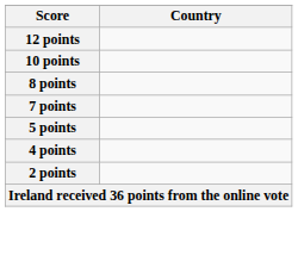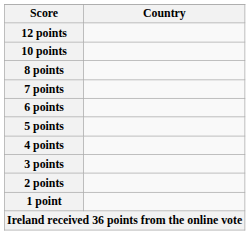 <table class="wikitable">
 <tr>
 </tr>
 <tr>
 <th scope="col" width="33%">Score</th>
 <th scope="col">Country</th>
 </tr>
 <tr>
 <th scope="row">12 points</th>
 <td></td>
 </tr>
 <tr>
 <th scope="row">10 points</th>
 <td></td>
 </tr>
 <tr>
 <th scope="row">8 points</th>
 <td></td>
 </tr>
 <tr>
 <th scope="row">7 points</th>
 <td></td>
 </tr>
 <tr>
+<th scope="row">6 points</th>
+<td></td>
+</tr>
+<tr>
 <th scope="row">5 points</th>
 <td></td>
 </tr>
 <tr>
 <th scope="row">4 points</th>
 <td></td>
 </tr>
 <tr>
+<th scope="row">3 points</th>
+<td></td>
+</tr>
+<tr>
 <th scope="row">2 points</th>
+<td></td>
+</tr>
+<tr>
+<th scope="row">1 point</th>
 <td></td>
 </tr>
 <tr>
 <th colspan="2">Ireland received 36 points from the online vote</th>
 </tr>
 </table>
